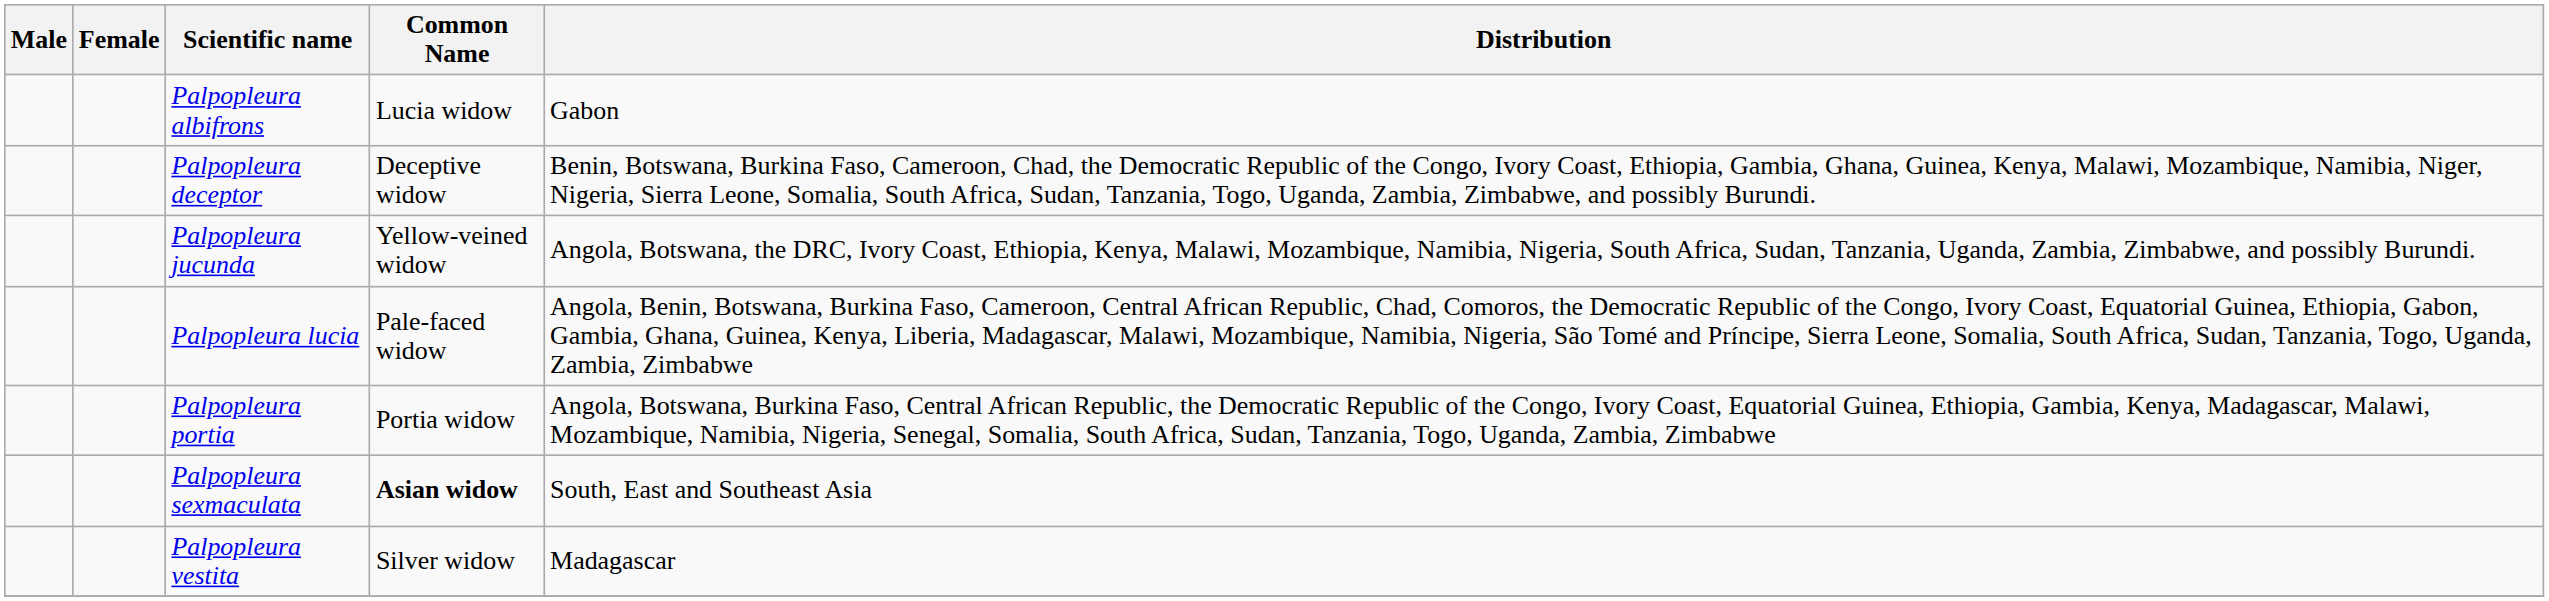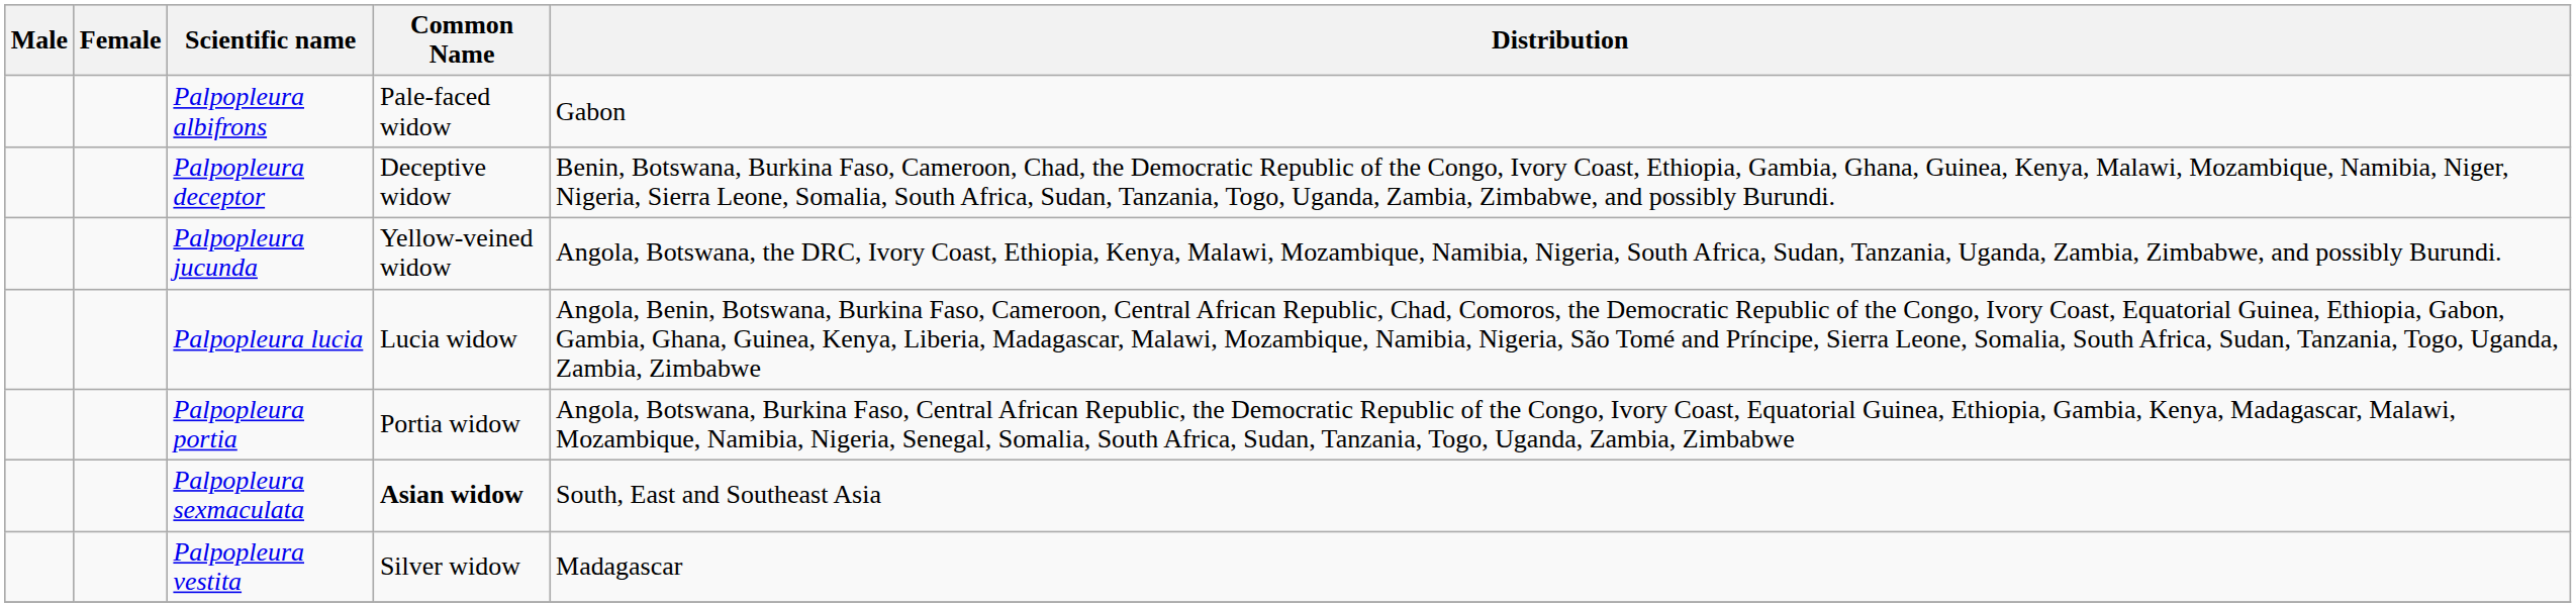 <table class="wikitable">
 <tr>
 <th>Male</th>
 <th>Female</th>
 <th>Scientific name</th>
 <th>Common Name</th>
 <th>Distribution</th>
 </tr>
 <tr>
 <td></td>
 <td></td>
 <td><em><a href='#'>Palpopleura albifrons</a></em> </td>
-<td>Lucia widow</td>
+<td>Pale-faced widow</td>
 <td>Gabon</td>
 </tr>
 <tr>
 <td></td>
 <td></td>
 <td><em><a href='#'>Palpopleura deceptor</a></em> </td>
 <td>Deceptive widow</td>
 <td>Benin, Botswana, Burkina Faso, Cameroon, Chad, the Democratic Republic of the Congo, Ivory Coast, Ethiopia, Gambia, Ghana, Guinea, Kenya, Malawi, Mozambique, Namibia, Niger, Nigeria, Sierra Leone, Somalia, South Africa, Sudan, Tanzania, Togo, Uganda, Zambia, Zimbabwe, and possibly Burundi.</td>
 </tr>
 <tr>
 <td></td>
 <td></td>
 <td><em><a href='#'>Palpopleura jucunda</a></em> </td>
 <td>Yellow-veined widow</td>
 <td>Angola, Botswana, the DRC, Ivory Coast, Ethiopia, Kenya, Malawi, Mozambique, Namibia, Nigeria, South Africa, Sudan, Tanzania, Uganda, Zambia, Zimbabwe, and possibly Burundi.</td>
 </tr>
 <tr>
 <td></td>
 <td></td>
 <td><em><a href='#'>Palpopleura lucia</a></em> </td>
-<td>Pale-faced widow</td>
+<td>Lucia widow</td>
 <td>Angola, Benin, Botswana, Burkina Faso, Cameroon, Central African Republic, Chad, Comoros, the Democratic Republic of the Congo, Ivory Coast, Equatorial Guinea, Ethiopia, Gabon, Gambia, Ghana, Guinea, Kenya, Liberia, Madagascar, Malawi, Mozambique, Namibia, Nigeria, São Tomé and Príncipe, Sierra Leone, Somalia, South Africa, Sudan, Tanzania, Togo, Uganda, Zambia, Zimbabwe</td>
 </tr>
 <tr>
 <td></td>
 <td></td>
 <td><em><a href='#'>Palpopleura portia</a></em> </td>
 <td>Portia widow</td>
 <td>Angola, Botswana, Burkina Faso, Central African Republic, the Democratic Republic of the Congo, Ivory Coast, Equatorial Guinea, Ethiopia, Gambia, Kenya, Madagascar, Malawi, Mozambique, Namibia, Nigeria, Senegal, Somalia, South Africa, Sudan, Tanzania, Togo, Uganda, Zambia, Zimbabwe</td>
 </tr>
 <tr>
 <td></td>
 <td></td>
 <td><em><a href='#'>Palpopleura sexmaculata</a></em> </td>
 <td><strong>Asian widow</strong></td>
 <td>South, East and Southeast Asia</td>
 </tr>
 <tr>
 <td></td>
 <td></td>
 <td><em><a href='#'>Palpopleura vestita</a></em> </td>
 <td>Silver widow</td>
 <td>Madagascar</td>
 </tr>
 <tr>
 </tr>
 </table>
